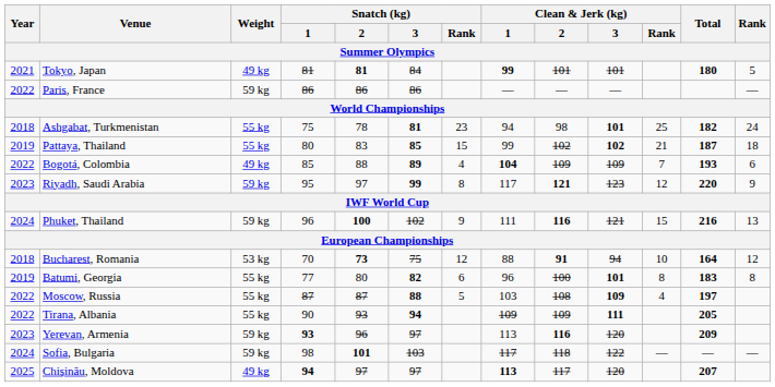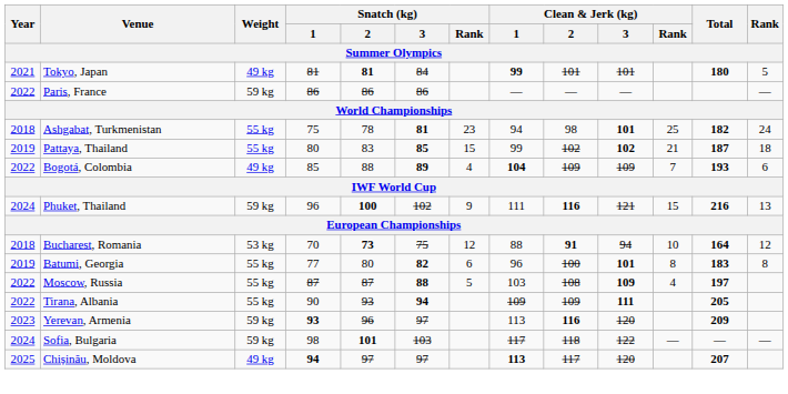 <table class = "wikitable" style="text-align:center;">
 <tr>
 <th rowspan=2 width=40>Year</th>
 <th rowspan=2 width=250>Venue</th>
 <th rowspan=2 width=60>Weight</th>
 <th colspan=4>Snatch (kg)</th>
 <th colspan=4>Clean & Jerk (kg)</th>
 <th rowspan=2 width=65>Total</th>
 <th rowspan=2 width=40>Rank</th>
 </tr>
 <tr>
 <th width=65>1</th>
 <th width=65>2</th>
 <th width=65>3</th>
 <th width=45>Rank</th>
 <th width=65>1</th>
 <th width=65>2</th>
 <th width=65>3</th>
 <th width=45>Rank</th>
 </tr>
 <tr>
 <th colspan=13><a href='#'>Summer Olympics</a></th>
 </tr>
 <tr>
 <td><a href='#'>2021</a></td>
 <td align=left><a href='#'>Tokyo</a>, Japan</td>
 <td><a href='#'>49 kg</a></td>
 <td><s>81</s></td>
 <td><strong>81</strong></td>
 <td><s>84</s></td>
 <td></td>
 <td><strong>99</strong></td>
 <td><s>101</s></td>
 <td><s>101</s></td>
 <td></td>
 <td><strong>180</strong></td>
 <td>5</td>
 </tr>
 <tr>
 <td><a href='#'>2022</a></td>
 <td align=left><a href='#'>Paris</a>, France</td>
 <td>59 kg</td>
 <td><s>86</s></td>
 <td><s>86</s></td>
 <td><s>86</s></td>
 <td></td>
 <td>—</td>
 <td>—</td>
 <td>—</td>
 <td></td>
 <td></td>
 <td>—</td>
 </tr>
 <tr>
 <th colspan=13><a href='#'>World Championships</a></th>
 </tr>
 <tr>
 <td><a href='#'>2018</a></td>
 <td align=left><a href='#'>Ashgabat</a>, Turkmenistan</td>
 <td><a href='#'>55 kg</a></td>
 <td>75</td>
 <td>78</td>
 <td><strong>81</strong></td>
 <td>23</td>
 <td>94</td>
 <td>98</td>
 <td><strong>101</strong></td>
 <td>25</td>
 <td><strong>182</strong></td>
 <td>24</td>
 </tr>
 <tr>
 <td><a href='#'>2019</a></td>
 <td align=left><a href='#'>Pattaya</a>, Thailand</td>
 <td><a href='#'>55 kg</a></td>
 <td>80</td>
 <td>83</td>
 <td><strong>85</strong></td>
 <td>15</td>
 <td>99</td>
 <td><s>102</s></td>
 <td><strong>102</strong></td>
 <td>21</td>
 <td><strong>187</strong></td>
 <td>18</td>
 </tr>
 <tr>
 <td><a href='#'>2022</a></td>
 <td align=left><a href='#'>Bogotá</a>, Colombia</td>
 <td><a href='#'>49 kg</a></td>
 <td>85</td>
 <td>88</td>
 <td><strong>89</strong></td>
 <td>4</td>
 <td><strong>104</strong></td>
 <td><s>109</s></td>
 <td><s>109</s></td>
 <td>7</td>
 <td><strong>193</strong></td>
 <td>6</td>
-</tr>
-<tr>
-<td><a href='#'>2023</a></td>
-<td align=left><a href='#'>Riyadh</a>, Saudi Arabia</td>
-<td><a href='#'>59 kg</a></td>
-<td>95</td>
-<td>97</td>
-<td><strong>99</strong></td>
-<td>8</td>
-<td>117</td>
-<td><strong>121</strong></td>
-<td><s>123</s></td>
-<td>12</td>
-<td><strong>220</strong></td>
-<td>9</td>
 </tr>
 <tr>
 <th colspan=13><a href='#'>IWF World Cup</a></th>
 </tr>
 <tr>
 <td><a href='#'>2024</a></td>
 <td align=left><a href='#'>Phuket</a>, Thailand</td>
 <td>59 kg</td>
 <td>96</td>
 <td><strong>100</strong></td>
 <td><s>102</s></td>
 <td>9</td>
 <td>111</td>
 <td><strong>116</strong></td>
 <td><s>121</s></td>
 <td>15</td>
 <td><strong>216</strong></td>
 <td>13</td>
 </tr>
 <tr>
 <th colspan=13><a href='#'>European Championships</a></th>
 </tr>
 <tr>
 <td><a href='#'>2018</a></td>
 <td align=left><a href='#'>Bucharest</a>, Romania</td>
 <td>53 kg</td>
 <td>70</td>
 <td><strong>73</strong></td>
 <td><s>75</s></td>
 <td>12</td>
 <td>88</td>
 <td><strong>91</strong></td>
 <td><s>94</s></td>
 <td>10</td>
 <td><strong>164</strong></td>
 <td>12</td>
 </tr>
 <tr>
 <td><a href='#'>2019</a></td>
 <td align=left><a href='#'>Batumi</a>, Georgia</td>
 <td>55 kg</td>
 <td>77</td>
 <td>80</td>
 <td><strong>82</strong></td>
 <td>6</td>
 <td>96</td>
 <td><s>100</s></td>
 <td><strong>101</strong></td>
 <td>8</td>
 <td><strong>183</strong></td>
 <td>8</td>
 </tr>
 <tr>
 <td><a href='#'>2022</a></td>
 <td align=left><a href='#'>Moscow</a>, Russia</td>
 <td>55 kg</td>
 <td><s>87</s></td>
 <td><s>87</s></td>
 <td><strong>88</strong></td>
 <td>5</td>
 <td>103</td>
 <td><s>108</s></td>
 <td><strong>109</strong></td>
 <td>4</td>
 <td><strong>197</strong></td>
 <td></td>
 </tr>
 <tr>
 <td><a href='#'>2022</a></td>
 <td align=left><a href='#'>Tirana</a>, Albania</td>
 <td>55 kg</td>
 <td>90</td>
 <td><s>93</s></td>
 <td><strong>94</strong></td>
 <td></td>
 <td><s>109</s></td>
 <td><s>109</s></td>
 <td><strong>111</strong></td>
 <td></td>
 <td><strong>205</strong></td>
 <td></td>
 </tr>
 <tr>
 <td><a href='#'>2023</a></td>
 <td align=left><a href='#'>Yerevan</a>, Armenia</td>
 <td>59 kg</td>
 <td><strong>93</strong></td>
 <td><s>96</s></td>
 <td><s>97</s></td>
 <td></td>
 <td>113</td>
 <td><strong>116</strong></td>
 <td><s>120</s></td>
 <td></td>
 <td><strong>209</strong></td>
 <td></td>
 </tr>
 <tr>
 <td><a href='#'>2024</a></td>
 <td align=left><a href='#'>Sofia</a>, Bulgaria</td>
 <td>59 kg</td>
 <td>98</td>
 <td><strong>101</strong></td>
 <td><s>103</s></td>
 <td></td>
 <td><s>117</s></td>
 <td><s>118</s></td>
 <td><s>122</s></td>
 <td>—</td>
 <td>—</td>
 <td>—</td>
 </tr>
 <tr>
 <td><a href='#'>2025</a></td>
 <td align=left><a href='#'>Chișinău</a>, Moldova</td>
 <td><a href='#'>49 kg</a></td>
 <td><strong>94</strong></td>
 <td><s>97</s></td>
 <td><s>97</s></td>
 <td></td>
 <td><strong>113</strong></td>
 <td><s>117</s></td>
 <td><s>120</s></td>
 <td></td>
 <td><strong>207</strong></td>
 <td></td>
 </tr>
 </table>
